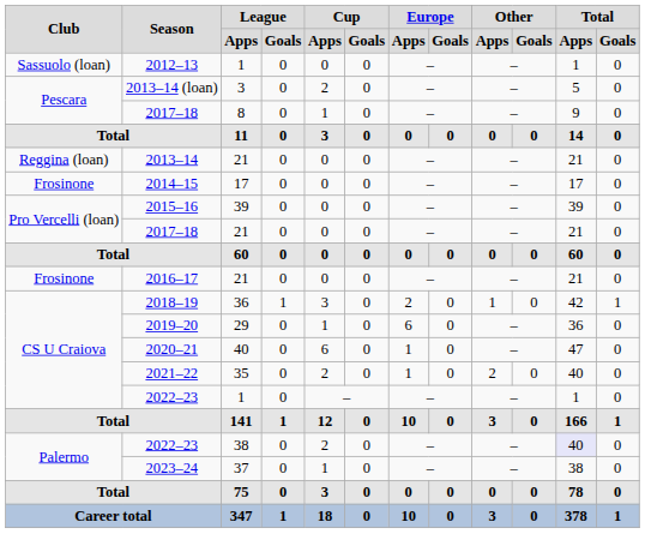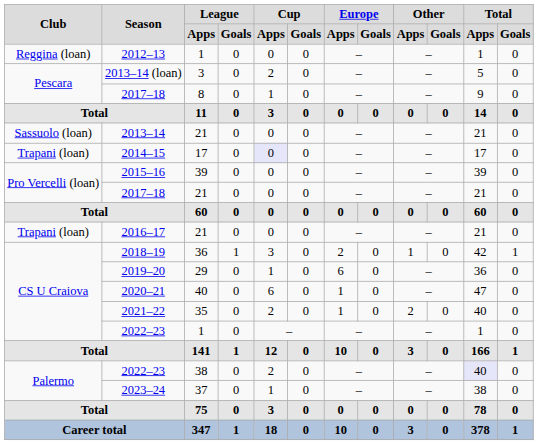 <table class="wikitable" style="text-align: center;">
 <tr>
 <th style="background: #DCDCDC" rowspan=2>Club</th>
 <th style="background: #DCDCDC" rowspan=2>Season</th>
 <th style="background: #DCDCDC" colspan=2>League</th>
 <th style="background: #DCDCDC" colspan=2>Cup</th>
 <th style="background: #DCDCDC" colspan=2><a href='#'>Europe</a></th>
 <th style="background: #DCDCDC" colspan=2>Other</th>
 <th style="background: #DCDCDC" colspan=3>Total</th>
 </tr>
 <tr>
 <th style="background:#dcdcdc">Apps</th>
 <th style="background:#dcdcdc">Goals</th>
 <th style="background:#dcdcdc">Apps</th>
 <th style="background:#dcdcdc">Goals</th>
 <th style="background:#dcdcdc">Apps</th>
 <th style="background:#dcdcdc">Goals</th>
 <th style="background:#dcdcdc">Apps</th>
 <th style="background:#dcdcdc">Goals</th>
 <th style="background:#dcdcdc">Apps</th>
 <th style="background:#dcdcdc">Goals</th>
 </tr>
 <tr>
-<td rowspan=1><a href='#'>Sassuolo</a> (loan)</td>
+<td rowspan=1><a href='#'>Reggina</a> (loan)</td>
 <td><a href='#'>2012–13</a></td>
 <td>1</td>
 <td>0</td>
 <td>0</td>
 <td>0</td>
 <td rowspan=1 colspan=2>–</td>
 <td rowspan=1 colspan=2>–</td>
 <td>1</td>
 <td>0</td>
 </tr>
 <tr>
 <td rowspan=2><a href='#'>Pescara</a></td>
 <td><a href='#'>2013–14</a> (loan)</td>
 <td>3</td>
 <td>0</td>
 <td>2</td>
 <td>0</td>
 <td rowspan=1 colspan=2>–</td>
 <td rowspan=1 colspan=2>–</td>
 <td>5</td>
 <td>0</td>
 </tr>
 <tr>
 <td><a href='#'>2017–18</a></td>
 <td>8</td>
 <td>0</td>
 <td>1</td>
 <td>0</td>
 <td rowspan=1 colspan=2>–</td>
 <td rowspan=1 colspan=2>–</td>
 <td>9</td>
 <td>0</td>
 </tr>
 <tr>
 <th style="background: #E5E5E5" colspan=2>Total</th>
 <th style="background:#e5e5e5">11</th>
 <th style="background:#e5e5e5">0</th>
 <th style="background:#e5e5e5">3</th>
 <th style="background:#e5e5e5">0</th>
 <th style="background:#e5e5e5">0</th>
 <th style="background:#e5e5e5">0</th>
 <th style="background:#e5e5e5">0</th>
 <th style="background:#e5e5e5">0</th>
 <th style="background:#e5e5e5">14</th>
 <th style="background:#e5e5e5">0</th>
 </tr>
 <tr>
-<td rowspan=1><a href='#'>Reggina</a> (loan)</td>
+<td rowspan=1><a href='#'>Sassuolo</a> (loan)</td>
 <td><a href='#'>2013–14</a></td>
 <td>21</td>
 <td>0</td>
 <td>0</td>
 <td>0</td>
 <td rowspan=1 colspan=2>–</td>
 <td rowspan=1 colspan=2>–</td>
 <td>21</td>
 <td>0</td>
 </tr>
 <tr>
-<td rowspan=1><a href='#'>Frosinone</a></td>
+<td rowspan=1><a href='#'>Trapani</a> (loan)</td>
 <td><a href='#'>2014–15</a></td>
 <td>17</td>
 <td>0</td>
-<td>0</td>
+<td style="background: lavender;">0</td>
 <td>0</td>
 <td rowspan=1 colspan=2>–</td>
 <td rowspan=1 colspan=2>–</td>
 <td>17</td>
 <td>0</td>
 </tr>
 <tr>
 <td rowspan=2><a href='#'>Pro Vercelli</a> (loan)</td>
 <td><a href='#'>2015–16</a></td>
 <td>39</td>
 <td>0</td>
 <td>0</td>
 <td>0</td>
 <td rowspan=1 colspan=2>–</td>
 <td rowspan=1 colspan=2>–</td>
 <td>39</td>
 <td>0</td>
 </tr>
 <tr>
 <td><a href='#'>2017–18</a></td>
 <td>21</td>
 <td>0</td>
 <td>0</td>
 <td>0</td>
 <td rowspan=1 colspan=2>–</td>
 <td rowspan=1 colspan=2>–</td>
 <td>21</td>
 <td>0</td>
 </tr>
 <tr>
 <th style="background: #E5E5E5" colspan=2>Total</th>
 <th style="background:#e5e5e5">60</th>
 <th style="background:#e5e5e5">0</th>
 <th style="background:#e5e5e5">0</th>
 <th style="background:#e5e5e5">0</th>
 <th style="background:#e5e5e5">0</th>
 <th style="background:#e5e5e5">0</th>
 <th style="background:#e5e5e5">0</th>
 <th style="background:#e5e5e5">0</th>
 <th style="background:#e5e5e5">60</th>
 <th style="background:#e5e5e5">0</th>
 </tr>
 <tr>
-<td rowspan=1><a href='#'>Frosinone</a></td>
+<td rowspan=1><a href='#'>Trapani</a> (loan)</td>
 <td><a href='#'>2016–17</a></td>
 <td>21</td>
 <td>0</td>
 <td>0</td>
 <td>0</td>
 <td rowspan=1 colspan=2>–</td>
 <td rowspan=1 colspan=2>–</td>
 <td>21</td>
 <td>0</td>
 </tr>
 <tr>
 <td rowspan=5><a href='#'>CS U Craiova</a></td>
 <td><a href='#'>2018–19</a></td>
 <td>36</td>
 <td>1</td>
 <td>3</td>
 <td>0</td>
 <td>2</td>
 <td>0</td>
 <td>1</td>
 <td>0</td>
 <td>42</td>
 <td>1</td>
 </tr>
 <tr>
 <td><a href='#'>2019–20</a></td>
 <td>29</td>
 <td>0</td>
 <td>1</td>
 <td>0</td>
 <td>6</td>
 <td>0</td>
 <td rowspan=1 colspan=2>–</td>
 <td>36</td>
 <td>0</td>
 </tr>
 <tr>
 <td><a href='#'>2020–21</a></td>
 <td>40</td>
 <td>0</td>
 <td>6</td>
 <td>0</td>
 <td>1</td>
 <td>0</td>
 <td rowspan=1 colspan=2>–</td>
 <td>47</td>
 <td>0</td>
 </tr>
 <tr>
 <td><a href='#'>2021–22</a></td>
 <td>35</td>
 <td>0</td>
 <td>2</td>
 <td>0</td>
 <td>1</td>
 <td>0</td>
 <td>2</td>
 <td>0</td>
 <td>40</td>
 <td>0</td>
 </tr>
 <tr>
 <td><a href='#'>2022–23</a></td>
 <td>1</td>
 <td>0</td>
 <td rowspan=1 colspan=2>–</td>
 <td rowspan=1 colspan=2>–</td>
 <td rowspan=1 colspan=2>–</td>
 <td>1</td>
 <td>0</td>
 </tr>
 <tr>
 <th style="background: #E5E5E5" colspan=2>Total</th>
 <th style="background:#e5e5e5">141</th>
 <th style="background:#e5e5e5">1</th>
 <th style="background:#e5e5e5">12</th>
 <th style="background:#e5e5e5">0</th>
 <th style="background:#e5e5e5">10</th>
 <th style="background:#e5e5e5">0</th>
 <th style="background:#e5e5e5">3</th>
 <th style="background:#e5e5e5">0</th>
 <th style="background:#e5e5e5">166</th>
 <th style="background:#e5e5e5">1</th>
 </tr>
 <tr>
 <td rowspan=2><a href='#'>Palermo</a></td>
 <td><a href='#'>2022–23</a></td>
 <td>38</td>
 <td>0</td>
 <td>2</td>
 <td>0</td>
 <td rowspan=1 colspan=2>–</td>
 <td rowspan=1 colspan=2>–</td>
 <td style="background: lavender;">40</td>
 <td>0</td>
 </tr>
 <tr>
 <td><a href='#'>2023–24</a></td>
 <td>37</td>
 <td>0</td>
 <td>1</td>
 <td>0</td>
 <td rowspan=1 colspan=2>–</td>
 <td rowspan=1 colspan=2>–</td>
 <td>38</td>
 <td>0</td>
 </tr>
 <tr>
 <th style="background: #E5E5E5" colspan=2>Total</th>
 <th style="background:#e5e5e5">75</th>
 <th style="background:#e5e5e5">0</th>
 <th style="background:#e5e5e5">3</th>
 <th style="background:#e5e5e5">0</th>
 <th style="background:#e5e5e5">0</th>
 <th style="background:#e5e5e5">0</th>
 <th style="background:#e5e5e5">0</th>
 <th style="background:#e5e5e5">0</th>
 <th style="background:#e5e5e5">78</th>
 <th style="background:#e5e5e5">0</th>
 </tr>
 <tr>
 <th colspan="2" style="background: #b0c4de">Career total</th>
 <th style="background:#b0c4de">347</th>
 <th style="background:#b0c4de">1</th>
 <th style="background:#b0c4de">18</th>
 <th style="background:#b0c4de">0</th>
 <th style="background:#b0c4de">10</th>
 <th style="background:#b0c4de">0</th>
 <th style="background:#b0c4de">3</th>
 <th style="background:#b0c4de">0</th>
 <th style="background:#b0c4de">378</th>
 <th style="background:#b0c4de">1</th>
 </tr>
 </table>
